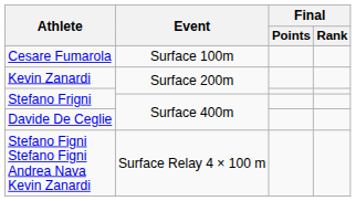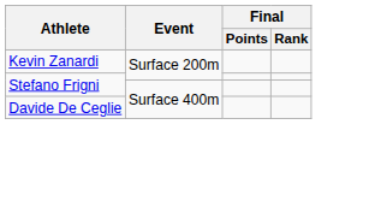 <table class=wikitable style="font-size:90%">
 <tr>
 <th rowspan="2">Athlete</th>
 <th rowspan="2">Event</th>
 <th colspan="2">Final</th>
 </tr>
 <tr style="font-size:95%">
 <th>Points</th>
 <th>Rank</th>
-</tr>
-<tr align=center>
-<td align=left><a href='#'>Cesare Fumarola</a></td>
-<td>Surface 100m</td>
-<td></td>
-<td></td>
 </tr>
 <tr align=center>
 <td align=left><a href='#'>Kevin Zanardi</a></td>
 <td rowspan=2>Surface 200m</td>
 <td></td>
 <td></td>
 </tr>
 <tr align=center>
 <td align=left rowspan=2><a href='#'>Stefano Frigni</a></td>
 <td></td>
 <td></td>
 </tr>
 <tr align=center>
 <td rowspan=2>Surface 400m</td>
 <td></td>
 <td></td>
 </tr>
 <tr align=center>
 <td align=left><a href='#'>Davide De Ceglie</a></td>
 <td></td>
 <td></td>
 </tr>
-<tr align=center>
-<td align=left><a href='#'>Stefano Figni</a><br><a href='#'>Stefano Figni</a><br><a href='#'>Andrea Nava</a><br><a href='#'>Kevin Zanardi</a></td>
-<td align=left>Surface Relay 4 × 100 m</td>
-<td></td>
-<td></td>
-</tr>
 </table>
